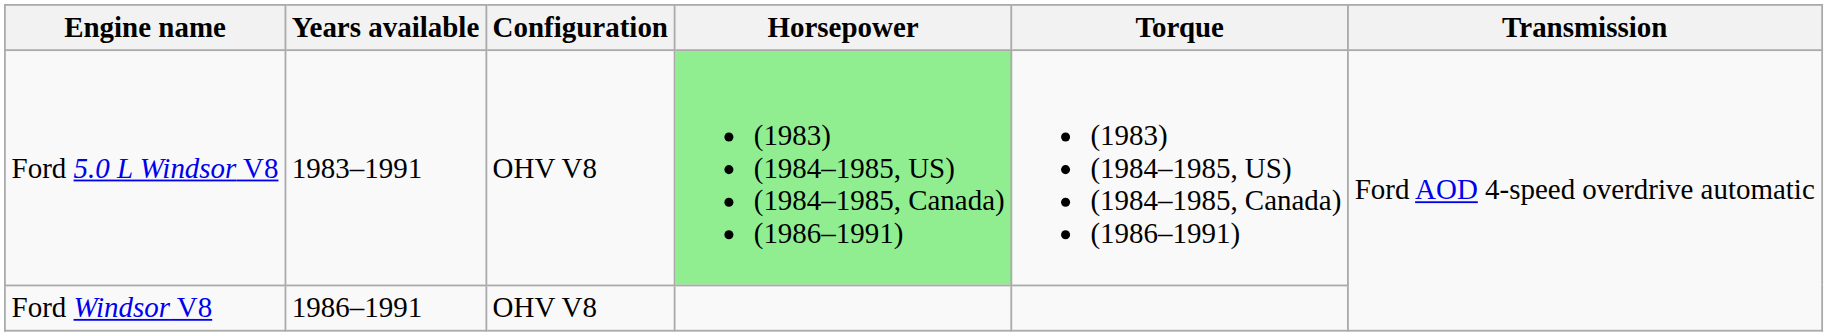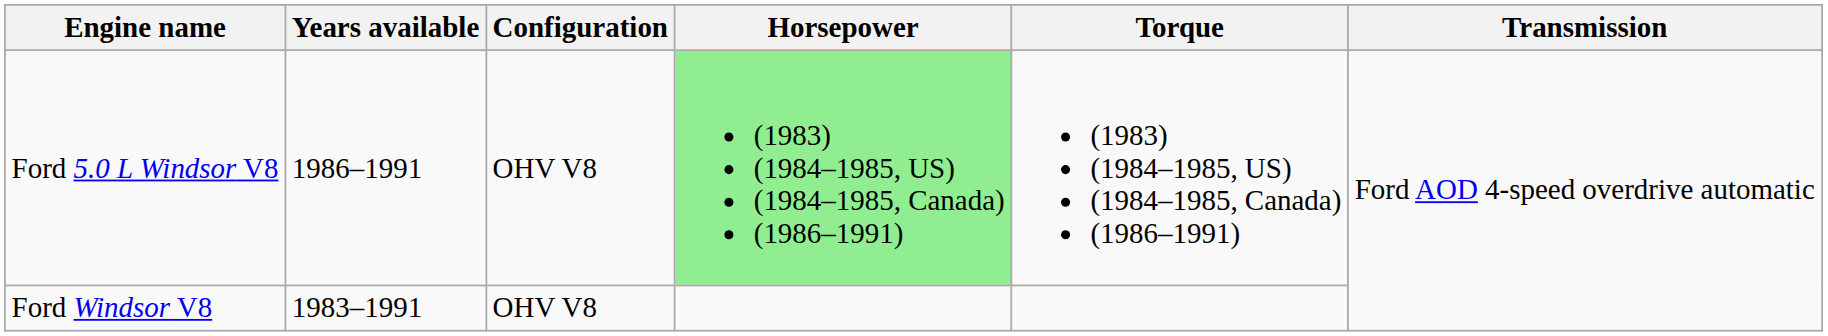 <table class="wikitable" border="1">
 <tr>
 <th>Engine name</th>
 <th>Years available</th>
 <th>Configuration</th>
 <th>Horsepower</th>
 <th>Torque</th>
 <th>Transmission</th>
 </tr>
 <tr>
 <td>Ford <a href='#'><em>5.0 L Windsor</em> V8</a></td>
-<td>1983–1991</td>
+<td>1986–1991</td>
 <td> OHV V8</td>
 <td style="background: lightgreen;"><br><ul><li> (1983)</li><li> (1984–1985, US)</li><li> (1984–1985, Canada)</li><li> (1986–1991)</li></ul></td>
 <td><br><ul><li> (1983)</li><li> (1984–1985, US)</li><li> (1984–1985, Canada)</li><li> (1986–1991)</li></ul></td>
 <td rowspan="2">Ford <a href='#'>AOD</a> 4-speed overdrive automatic</td>
 </tr>
 <tr>
 <td>Ford <a href='#'><em>Windsor</em> V8</a></td>
-<td>1986–1991</td>
+<td>1983–1991</td>
 <td> OHV V8</td>
 <td></td>
 <td></td>
 </tr>
 </table>
